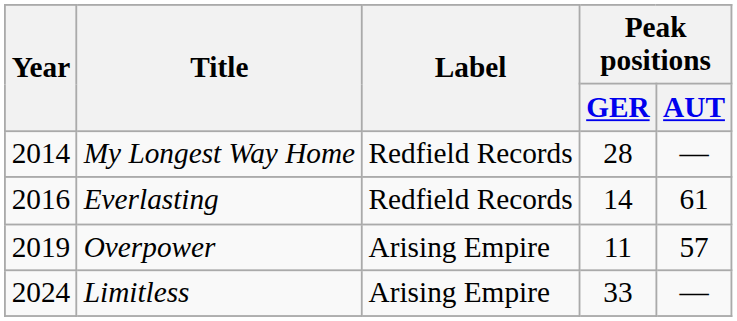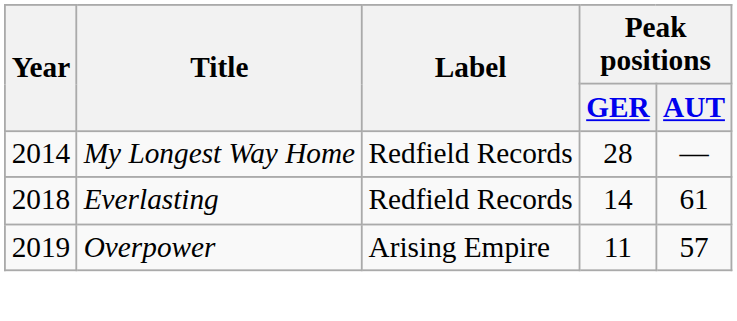 <table class="wikitable">
 <tr>
 <th rowspan="2">Year</th>
 <th rowspan="2">Title</th>
 <th rowspan="2">Label</th>
 <th colspan="2">Peak positions</th>
 </tr>
 <tr>
 <th width="30"><a href='#'>GER</a><br></th>
 <th width="30"><a href='#'>AUT</a><br></th>
 </tr>
 <tr>
 <td>2014</td>
 <td><em>My Longest Way Home</em></td>
 <td>Redfield Records</td>
 <td align="center">28</td>
 <td align="center">—</td>
 </tr>
 <tr>
-<td>2016</td>
+<td>2018</td>
 <td><em>Everlasting</em></td>
 <td>Redfield Records</td>
 <td align="center">14</td>
 <td align="center">61</td>
 </tr>
 <tr>
 <td>2019</td>
 <td><em>Overpower</em></td>
 <td>Arising Empire</td>
 <td align="center">11</td>
 <td align="center">57<br></td>
 </tr>
-<tr>
-<td>2024</td>
-<td><em>Limitless</em></td>
-<td>Arising Empire</td>
-<td align="center">33</td>
-<td align="center">—</td>
-</tr>
 </table>
